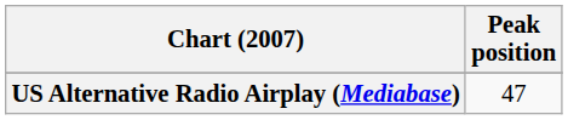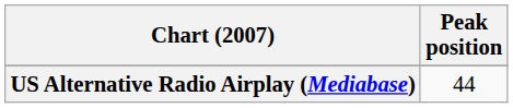 <table class="wikitable sortable plainrowheaders">
 <tr>
 <th scope="col">Chart (2007)</th>
 <th scope="col">Peak<br>position</th>
 </tr>
 <tr>
 </tr>
 <tr>
 </tr>
 <tr>
 <th scope="row">US Alternative Radio Airplay (<em><a href='#'>Mediabase</a></em>)</th>
-<td align="center">47</td>
+<td align="center">44</td>
 </tr>
 </table>
